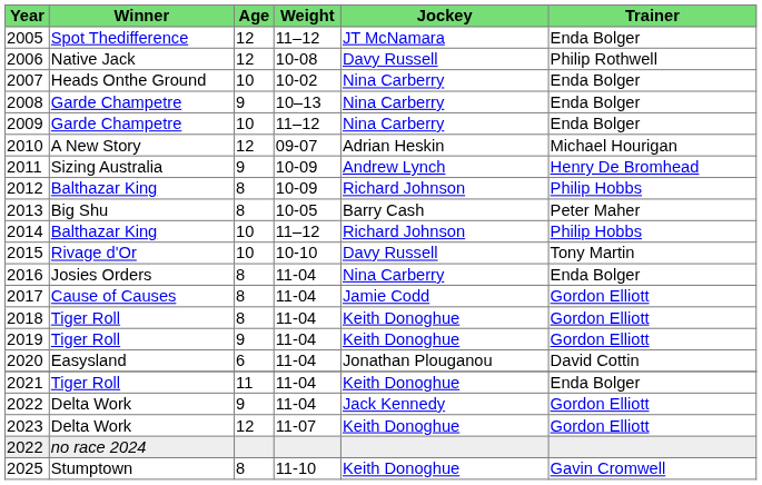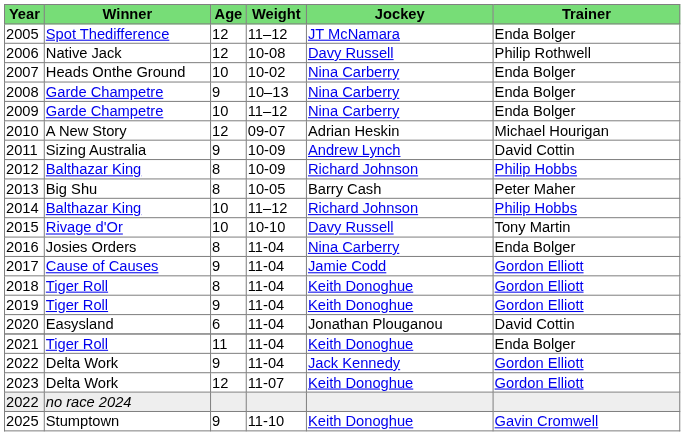 <table class = "sortable" | border="1" style="border-collapse: collapse; font-size:90%">
 <tr bgcolor="#77dd77" align="center">
 <th width="36px"><strong>Year</strong><br></th>
 <th width="160px"><strong>Winner</strong><br></th>
 <th width="32px"><strong>Age</strong><br></th>
 <th width="56px"><strong>Weight</strong><br></th>
 <th width="180px"><strong>Jockey</strong><br></th>
 <th width="180px"><strong>Trainer</strong><br></th>
 </tr>
 <tr>
 <td>2005</td>
 <td><a href='#'>Spot Thedifference</a></td>
 <td>12</td>
 <td>11–12</td>
 <td><a href='#'>JT McNamara</a></td>
 <td>Enda Bolger</td>
 </tr>
 <tr>
 <td>2006</td>
 <td>Native Jack</td>
 <td>12</td>
 <td>10-08</td>
 <td><a href='#'>Davy Russell</a></td>
 <td>Philip Rothwell</td>
 </tr>
 <tr>
 <td>2007</td>
 <td>Heads Onthe Ground</td>
 <td>10</td>
 <td>10-02</td>
 <td><a href='#'>Nina Carberry</a></td>
 <td>Enda Bolger</td>
 </tr>
 <tr>
 <td>2008</td>
 <td><a href='#'>Garde Champetre</a></td>
 <td>9</td>
 <td>10–13</td>
 <td><a href='#'>Nina Carberry</a></td>
 <td>Enda Bolger</td>
 </tr>
 <tr>
 <td>2009</td>
 <td><a href='#'>Garde Champetre</a></td>
 <td>10</td>
 <td>11–12</td>
 <td><a href='#'>Nina Carberry</a></td>
 <td>Enda Bolger</td>
 </tr>
 <tr>
 <td>2010</td>
 <td>A New Story</td>
 <td>12</td>
 <td>09-07</td>
 <td>Adrian Heskin</td>
 <td>Michael Hourigan</td>
 </tr>
 <tr>
 <td>2011</td>
 <td>Sizing Australia</td>
 <td>9</td>
 <td>10-09</td>
 <td><a href='#'>Andrew Lynch</a></td>
-<td><a href='#'>Henry De Bromhead</a></td>
+<td>David Cottin</td>
 </tr>
 <tr>
 <td>2012</td>
 <td><a href='#'>Balthazar King</a></td>
 <td>8</td>
 <td>10-09</td>
 <td><a href='#'>Richard Johnson</a></td>
 <td><a href='#'>Philip Hobbs</a></td>
 </tr>
 <tr>
 <td>2013</td>
 <td>Big Shu</td>
 <td>8</td>
 <td>10-05</td>
 <td>Barry Cash</td>
 <td>Peter Maher</td>
 </tr>
 <tr>
 <td>2014</td>
 <td><a href='#'>Balthazar King</a></td>
 <td>10</td>
 <td>11–12</td>
 <td><a href='#'>Richard Johnson</a></td>
 <td><a href='#'>Philip Hobbs</a></td>
 </tr>
 <tr>
 <td>2015</td>
 <td><a href='#'>Rivage d'Or</a></td>
 <td>10</td>
 <td>10-10</td>
 <td><a href='#'>Davy Russell</a></td>
 <td>Tony Martin</td>
 </tr>
 <tr>
 <td>2016</td>
 <td>Josies Orders </td>
 <td>8</td>
 <td>11-04</td>
 <td><a href='#'>Nina Carberry</a></td>
 <td>Enda Bolger</td>
 </tr>
 <tr>
 <td>2017</td>
 <td><a href='#'>Cause of Causes</a></td>
-<td>8</td>
+<td>9</td>
 <td>11-04</td>
 <td><a href='#'>Jamie Codd</a></td>
 <td><a href='#'>Gordon Elliott</a></td>
 </tr>
 <tr>
 <td>2018</td>
 <td><a href='#'>Tiger Roll</a></td>
 <td>8</td>
 <td>11-04</td>
 <td><a href='#'>Keith Donoghue</a></td>
 <td><a href='#'>Gordon Elliott</a></td>
 </tr>
 <tr>
 <td>2019</td>
 <td><a href='#'>Tiger Roll</a></td>
 <td>9</td>
 <td>11-04</td>
 <td><a href='#'>Keith Donoghue</a></td>
 <td><a href='#'>Gordon Elliott</a></td>
 </tr>
 <tr>
 <td>2020</td>
 <td>Easysland</td>
 <td>6</td>
 <td>11-04</td>
 <td>Jonathan Plouganou</td>
 <td>David Cottin</td>
 </tr>
 <tr>
 </tr>
 <tr>
 <td>2021</td>
 <td><a href='#'>Tiger Roll</a></td>
 <td>11</td>
 <td>11-04</td>
 <td><a href='#'>Keith Donoghue</a></td>
 <td>Enda Bolger</td>
 </tr>
 <tr>
 <td>2022</td>
 <td>Delta Work</td>
 <td>9</td>
 <td>11-04</td>
 <td><a href='#'>Jack Kennedy</a></td>
 <td><a href='#'>Gordon Elliott</a></td>
 </tr>
 <tr>
 <td>2023</td>
 <td>Delta Work</td>
 <td>12</td>
 <td>11-07</td>
 <td><a href='#'>Keith Donoghue</a></td>
 <td><a href='#'>Gordon Elliott</a></td>
 </tr>
 <tr bgcolor="#eeeeee">
 <td><span>2022</span></td>
 <td><em>no race 2024</em> </td>
 <td></td>
 <td></td>
 <td></td>
 <td></td>
 </tr>
 <tr>
 <td>2025</td>
 <td>Stumptown</td>
-<td>8</td>
+<td>9</td>
 <td>11-10</td>
 <td><a href='#'>Keith Donoghue</a></td>
 <td><a href='#'>Gavin Cromwell</a></td>
 </tr>
 </table>
